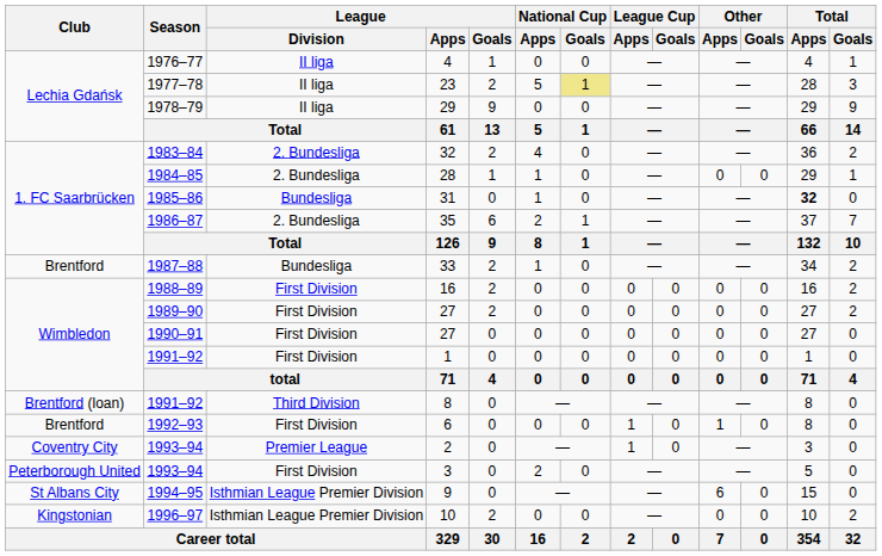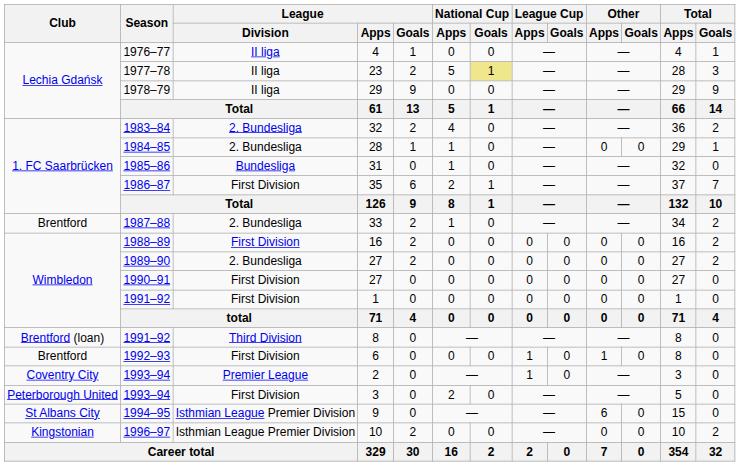 <table class="wikitable" style="text-align:center">
 <tr>
 <th rowspan="2">Club</th>
 <th rowspan="2">Season</th>
 <th colspan="3">League</th>
 <th colspan="2">National Cup</th>
 <th colspan="2">League Cup</th>
 <th colspan="2">Other</th>
 <th colspan="2">Total</th>
 </tr>
 <tr>
 <th>Division</th>
 <th>Apps</th>
 <th>Goals</th>
 <th>Apps</th>
 <th>Goals</th>
 <th>Apps</th>
 <th>Goals</th>
 <th>Apps</th>
 <th>Goals</th>
 <th>Apps</th>
 <th>Goals</th>
 </tr>
 <tr>
 <td rowspan="4"><a href='#'>Lechia Gdańsk</a></td>
 <td>1976–77</td>
 <td><a href='#'>II liga</a></td>
 <td>4</td>
 <td>1</td>
 <td>0</td>
 <td>0</td>
 <td colspan="2">—</td>
 <td colspan="2">—</td>
 <td>4</td>
 <td>1</td>
 </tr>
 <tr>
 <td>1977–78</td>
 <td>II liga</td>
 <td>23</td>
 <td>2</td>
 <td>5</td>
 <td style="background: khaki;">1</td>
 <td colspan="2">—</td>
 <td colspan="2">—</td>
 <td>28</td>
 <td>3</td>
 </tr>
 <tr>
 <td>1978–79</td>
 <td>II liga</td>
 <td>29</td>
 <td>9</td>
 <td>0</td>
 <td>0</td>
 <td colspan="2">—</td>
 <td colspan="2">—</td>
 <td>29</td>
 <td>9</td>
 </tr>
 <tr>
 <th colspan="2">Total</th>
 <th>61</th>
 <th>13</th>
 <th>5</th>
 <th>1</th>
 <th colspan="2">—</th>
 <th colspan="2">—</th>
 <th>66</th>
 <th>14</th>
 </tr>
 <tr>
 <td rowspan="5"><a href='#'>1. FC Saarbrücken</a></td>
 <td><a href='#'>1983–84</a></td>
 <td><a href='#'>2. Bundesliga</a></td>
 <td>32</td>
 <td>2</td>
 <td>4</td>
 <td>0</td>
 <td colspan="2">—</td>
 <td colspan="2">—</td>
 <td>36</td>
 <td>2</td>
 </tr>
 <tr>
 <td><a href='#'>1984–85</a></td>
 <td>2. Bundesliga</td>
 <td>28</td>
 <td>1</td>
 <td>1</td>
 <td>0</td>
 <td colspan="2">—</td>
 <td>0</td>
 <td>0</td>
 <td>29</td>
 <td>1</td>
 </tr>
 <tr>
 <td><a href='#'>1985–86</a></td>
 <td><a href='#'>Bundesliga</a></td>
 <td>31</td>
 <td>0</td>
 <td>1</td>
 <td>0</td>
 <td colspan="2">—</td>
 <td colspan="2">—</td>
-<td><strong>32</strong></td>
+<td>32</td>
 <td>0</td>
 </tr>
 <tr>
 <td><a href='#'>1986–87</a></td>
-<td>2. Bundesliga</td>
+<td>First Division</td>
 <td>35</td>
 <td>6</td>
 <td>2</td>
 <td>1</td>
 <td colspan="2">—</td>
 <td colspan="2">—</td>
 <td>37</td>
 <td>7</td>
 </tr>
 <tr>
 <th colspan="2">Total</th>
 <th>126</th>
 <th>9</th>
 <th>8</th>
 <th>1</th>
 <th colspan="2">—</th>
 <th colspan="2">—</th>
 <th>132</th>
 <th>10</th>
 </tr>
 <tr>
 <td>Brentford</td>
 <td><a href='#'>1987–88</a></td>
-<td>Bundesliga</td>
+<td>2. Bundesliga</td>
 <td>33</td>
 <td>2</td>
 <td>1</td>
 <td>0</td>
 <td colspan="2">—</td>
 <td colspan="2">—</td>
 <td>34</td>
 <td>2</td>
 </tr>
 <tr>
 <td rowspan="5"><a href='#'>Wimbledon</a></td>
 <td><a href='#'>1988–89</a></td>
 <td><a href='#'>First Division</a></td>
 <td>16</td>
 <td>2</td>
 <td>0</td>
 <td>0</td>
 <td>0</td>
 <td>0</td>
 <td>0</td>
 <td>0</td>
 <td>16</td>
 <td>2</td>
 </tr>
 <tr>
 <td><a href='#'>1989–90</a></td>
-<td>First Division</td>
+<td>2. Bundesliga</td>
 <td>27</td>
 <td>2</td>
 <td>0</td>
 <td>0</td>
 <td>0</td>
 <td>0</td>
 <td>0</td>
 <td>0</td>
 <td>27</td>
 <td>2</td>
 </tr>
 <tr>
 <td><a href='#'>1990–91</a></td>
 <td>First Division</td>
 <td>27</td>
 <td>0</td>
 <td>0</td>
 <td>0</td>
 <td>0</td>
 <td>0</td>
 <td>0</td>
 <td>0</td>
 <td>27</td>
 <td>0</td>
 </tr>
 <tr>
 <td><a href='#'>1991–92</a></td>
 <td>First Division</td>
 <td>1</td>
 <td>0</td>
 <td>0</td>
 <td>0</td>
 <td>0</td>
 <td>0</td>
 <td>0</td>
 <td>0</td>
 <td>1</td>
 <td>0</td>
 </tr>
 <tr>
 <th colspan="2">total</th>
 <th>71</th>
 <th>4</th>
 <th>0</th>
 <th>0</th>
 <th>0</th>
 <th>0</th>
 <th>0</th>
 <th>0</th>
 <th>71</th>
 <th>4</th>
 </tr>
 <tr>
 <td><a href='#'>Brentford</a> (loan)</td>
 <td><a href='#'>1991–92</a></td>
 <td><a href='#'>Third Division</a></td>
 <td>8</td>
 <td>0</td>
 <td colspan="2">—</td>
 <td colspan="2">—</td>
 <td colspan="2">—</td>
 <td>8</td>
 <td>0</td>
 </tr>
 <tr>
 <td>Brentford</td>
 <td><a href='#'>1992–93</a></td>
 <td>First Division</td>
 <td>6</td>
 <td>0</td>
 <td>0</td>
 <td>0</td>
 <td>1</td>
 <td>0</td>
 <td>1</td>
 <td>0</td>
 <td>8</td>
 <td>0</td>
 </tr>
 <tr>
 <td><a href='#'>Coventry City</a></td>
 <td><a href='#'>1993–94</a></td>
 <td><a href='#'>Premier League</a></td>
 <td>2</td>
 <td>0</td>
 <td colspan="2">—</td>
 <td>1</td>
 <td>0</td>
 <td colspan="2">—</td>
 <td>3</td>
 <td>0</td>
 </tr>
 <tr>
 <td><a href='#'>Peterborough United</a></td>
 <td><a href='#'>1993–94</a></td>
 <td>First Division</td>
 <td>3</td>
 <td>0</td>
 <td>2</td>
 <td>0</td>
 <td colspan="2">—</td>
 <td colspan="2">—</td>
 <td>5</td>
 <td>0</td>
 </tr>
 <tr>
 <td><a href='#'>St Albans City</a></td>
 <td><a href='#'>1994–95</a></td>
 <td><a href='#'>Isthmian League</a> Premier Division</td>
 <td>9</td>
 <td>0</td>
 <td colspan="2">—</td>
 <td colspan="2">—</td>
 <td>6</td>
 <td>0</td>
 <td>15</td>
 <td>0</td>
 </tr>
 <tr>
 <td><a href='#'>Kingstonian</a></td>
 <td><a href='#'>1996–97</a></td>
 <td>Isthmian League Premier Division</td>
 <td>10</td>
 <td>2</td>
 <td>0</td>
 <td>0</td>
 <td colspan="2">—</td>
 <td>0</td>
 <td>0</td>
 <td>10</td>
 <td>2</td>
 </tr>
 <tr>
 <th colspan="3">Career total</th>
 <th>329</th>
 <th>30</th>
 <th>16</th>
 <th>2</th>
 <th>2</th>
 <th>0</th>
 <th>7</th>
 <th>0</th>
 <th>354</th>
 <th>32</th>
 </tr>
 </table>
